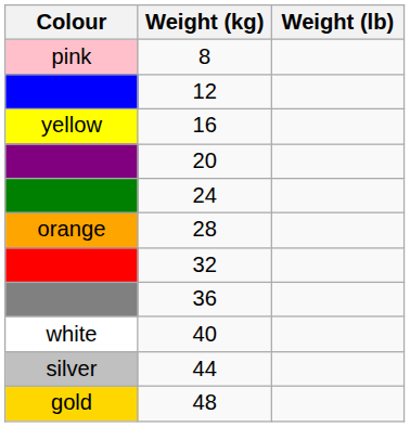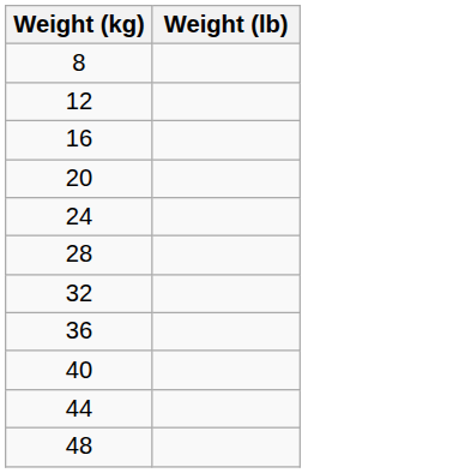 <table class="wikitable sortable" style="text-align: center">
 <tr>
-<th scope="col" width="90" class="unsortable">Colour</th>
 <th scope="col" width="90">Weight (kg)</th>
 <th scope="col" width="90">Weight (lb)</th>
 </tr>
 <tr>
-<td bgcolor="pink">pink</td>
 <td>8</td>
 <td></td>
 </tr>
 <tr>
-<td bgcolor="blue"></td>
 <td>12</td>
 <td></td>
 </tr>
 <tr>
-<td bgcolor="yellow">yellow</td>
 <td>16</td>
 <td></td>
 </tr>
 <tr>
-<td bgcolor="purple"></td>
 <td>20</td>
 <td></td>
 </tr>
 <tr>
-<td bgcolor="green"></td>
 <td>24</td>
 <td></td>
 </tr>
 <tr>
-<td bgcolor="orange">orange</td>
 <td>28</td>
 <td></td>
 </tr>
 <tr>
-<td bgcolor="red"></td>
 <td>32</td>
 <td></td>
 </tr>
 <tr>
-<td bgcolor="grey"></td>
 <td>36</td>
 <td></td>
 </tr>
 <tr>
-<td bgcolor="white">white</td>
 <td>40</td>
 <td></td>
 </tr>
 <tr>
-<td bgcolor="silver">silver</td>
 <td>44</td>
 <td></td>
 </tr>
 <tr>
-<td bgcolor="gold">gold</td>
 <td>48</td>
 <td></td>
 </tr>
 </table>
